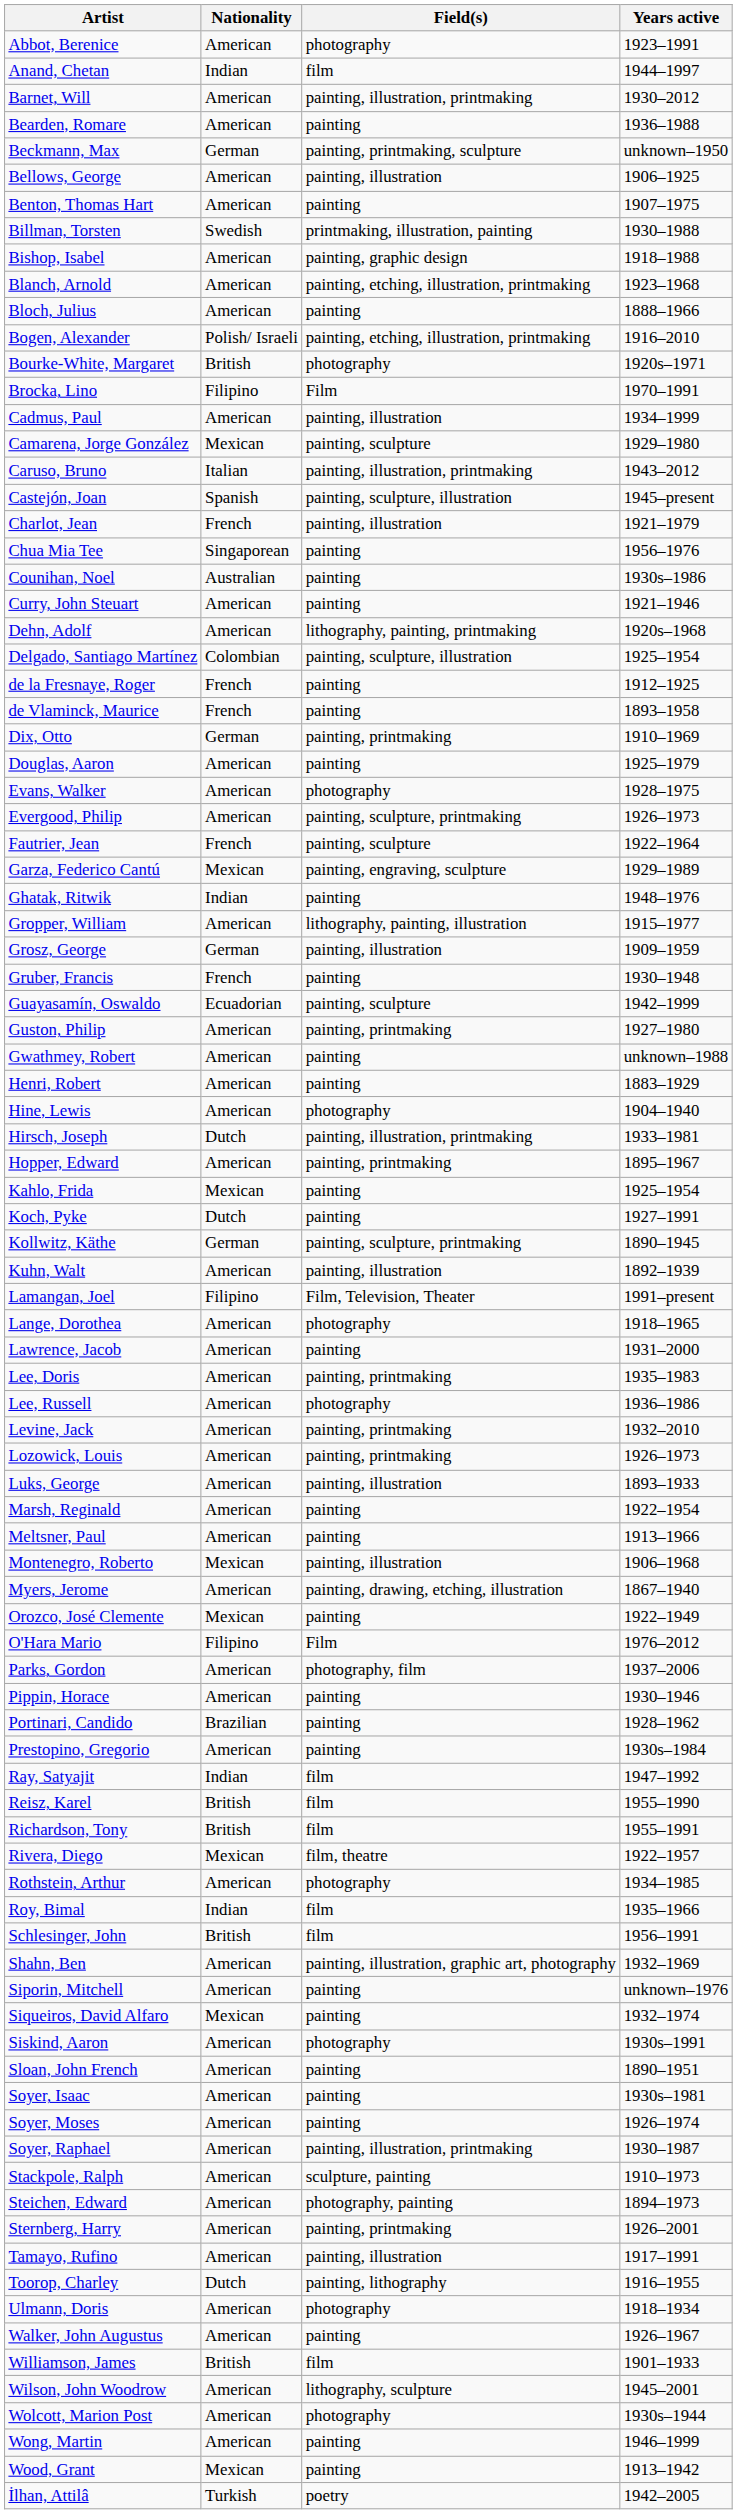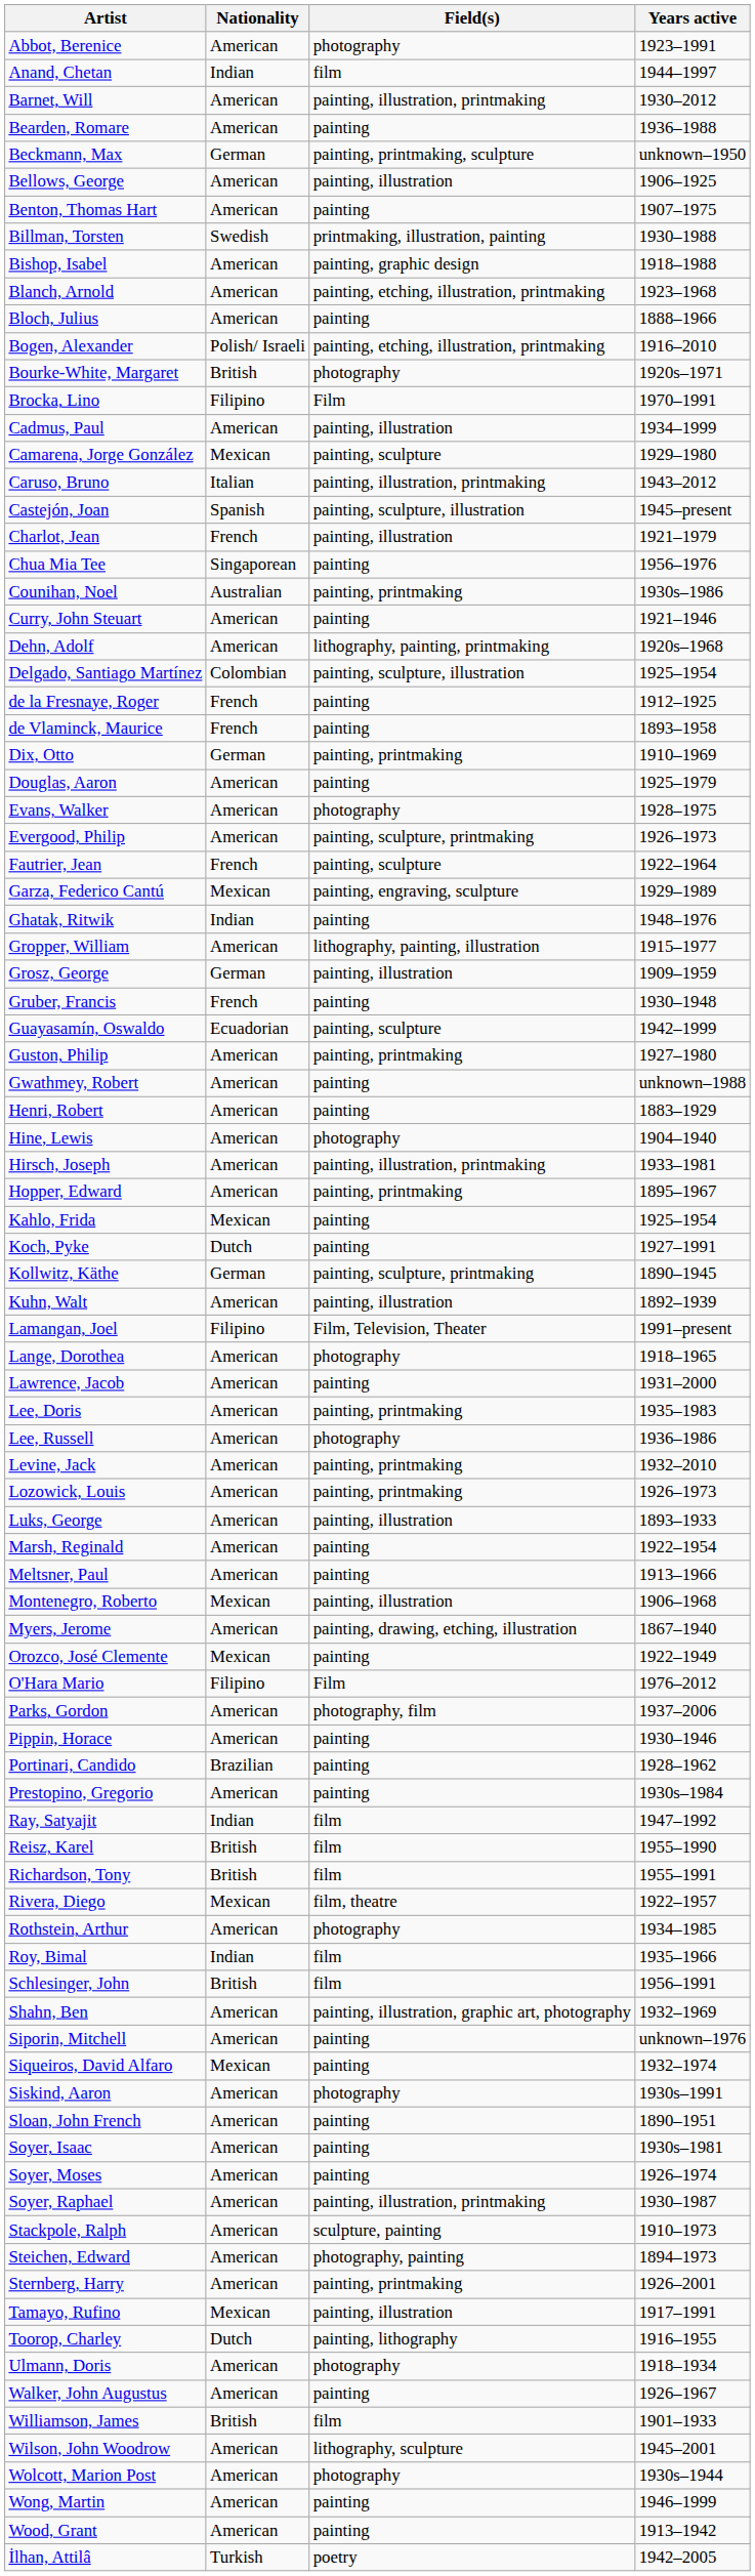 <table class="wikitable">
 <tr>
 <th>Artist</th>
 <th>Nationality</th>
 <th>Field(s)</th>
 <th>Years active</th>
 </tr>
 <tr>
 <td><a href='#'>Abbot, Berenice</a></td>
 <td>American</td>
 <td>photography</td>
 <td>1923–1991</td>
 </tr>
 <tr>
 <td><a href='#'>Anand, Chetan</a></td>
 <td>Indian</td>
 <td>film</td>
 <td>1944–1997</td>
 </tr>
 <tr>
 <td><a href='#'>Barnet, Will</a></td>
 <td>American</td>
 <td>painting, illustration, printmaking</td>
 <td>1930–2012</td>
 </tr>
 <tr>
 <td><a href='#'>Bearden, Romare</a></td>
 <td>American</td>
 <td>painting</td>
 <td>1936–1988</td>
 </tr>
 <tr>
 <td><a href='#'>Beckmann, Max</a></td>
 <td>German</td>
 <td>painting, printmaking, sculpture</td>
 <td>unknown–1950</td>
 </tr>
 <tr>
 <td><a href='#'>Bellows, George</a></td>
 <td>American</td>
 <td>painting, illustration</td>
 <td>1906–1925</td>
 </tr>
 <tr>
 <td><a href='#'>Benton, Thomas Hart</a></td>
 <td>American</td>
 <td>painting</td>
 <td>1907–1975</td>
 </tr>
 <tr>
 <td><a href='#'>Billman, Torsten</a></td>
 <td>Swedish</td>
 <td>printmaking, illustration, painting</td>
 <td>1930–1988</td>
 </tr>
 <tr>
 <td><a href='#'>Bishop, Isabel</a></td>
 <td>American</td>
 <td>painting, graphic design</td>
 <td>1918–1988</td>
 </tr>
 <tr>
 <td><a href='#'>Blanch, Arnold</a></td>
 <td>American</td>
 <td>painting, etching, illustration, printmaking</td>
 <td>1923–1968</td>
 </tr>
 <tr>
 <td><a href='#'>Bloch, Julius</a></td>
 <td>American</td>
 <td>painting</td>
 <td>1888–1966</td>
 </tr>
 <tr>
 <td><a href='#'>Bogen, Alexander</a></td>
 <td>Polish/ Israeli</td>
 <td>painting, etching, illustration, printmaking</td>
 <td>1916–2010</td>
 </tr>
 <tr>
 <td><a href='#'>Bourke-White, Margaret</a></td>
 <td>British</td>
 <td>photography</td>
 <td>1920s–1971</td>
 </tr>
 <tr>
 <td><a href='#'>Brocka, Lino</a></td>
 <td>Filipino</td>
 <td>Film</td>
 <td>1970–1991</td>
 </tr>
 <tr>
 <td><a href='#'>Cadmus, Paul</a></td>
 <td>American</td>
 <td>painting, illustration</td>
 <td>1934–1999</td>
 </tr>
 <tr>
 <td><a href='#'>Camarena, Jorge González</a></td>
 <td>Mexican</td>
 <td>painting, sculpture</td>
 <td>1929–1980</td>
 </tr>
 <tr>
 <td><a href='#'>Caruso, Bruno</a></td>
 <td>Italian</td>
 <td>painting, illustration, printmaking</td>
 <td>1943–2012</td>
 </tr>
 <tr>
 <td><a href='#'>Castejón, Joan</a></td>
 <td>Spanish</td>
 <td>painting, sculpture, illustration</td>
 <td>1945–present</td>
 </tr>
 <tr>
 <td><a href='#'>Charlot, Jean</a></td>
 <td>French</td>
 <td>painting, illustration</td>
 <td>1921–1979</td>
 </tr>
 <tr>
 <td><a href='#'>Chua Mia Tee</a></td>
 <td>Singaporean</td>
 <td>painting</td>
 <td>1956–1976</td>
 </tr>
 <tr>
 <td><a href='#'>Counihan, Noel</a></td>
 <td>Australian</td>
-<td>painting</td>
+<td>painting, printmaking</td>
 <td>1930s–1986</td>
 </tr>
 <tr>
 <td><a href='#'>Curry, John Steuart</a></td>
 <td>American</td>
 <td>painting</td>
 <td>1921–1946</td>
 </tr>
 <tr>
 <td><a href='#'>Dehn, Adolf</a></td>
 <td>American</td>
 <td>lithography, painting, printmaking</td>
 <td>1920s–1968</td>
 </tr>
 <tr>
 <td><a href='#'>Delgado, Santiago Martínez</a></td>
 <td>Colombian</td>
 <td>painting, sculpture, illustration</td>
 <td>1925–1954</td>
 </tr>
 <tr>
 <td><a href='#'>de la Fresnaye, Roger</a></td>
 <td>French</td>
 <td>painting</td>
 <td>1912–1925</td>
 </tr>
 <tr>
 <td><a href='#'>de Vlaminck, Maurice</a></td>
 <td>French</td>
 <td>painting</td>
 <td>1893–1958</td>
 </tr>
 <tr>
 <td><a href='#'>Dix, Otto</a></td>
 <td>German</td>
 <td>painting, printmaking</td>
 <td>1910–1969</td>
 </tr>
 <tr>
 <td><a href='#'>Douglas, Aaron</a></td>
 <td>American</td>
 <td>painting</td>
 <td>1925–1979</td>
 </tr>
 <tr>
 <td><a href='#'>Evans, Walker</a></td>
 <td>American</td>
 <td>photography</td>
 <td>1928–1975</td>
 </tr>
 <tr>
 <td><a href='#'>Evergood, Philip</a></td>
 <td>American</td>
 <td>painting, sculpture, printmaking</td>
 <td>1926–1973</td>
 </tr>
 <tr>
 <td><a href='#'>Fautrier, Jean</a></td>
 <td>French</td>
 <td>painting, sculpture</td>
 <td>1922–1964</td>
 </tr>
 <tr>
 <td><a href='#'>Garza, Federico Cantú</a></td>
 <td>Mexican</td>
 <td>painting, engraving, sculpture</td>
 <td>1929–1989</td>
 </tr>
 <tr>
 <td><a href='#'>Ghatak, Ritwik</a></td>
 <td>Indian</td>
 <td>painting</td>
 <td>1948–1976</td>
 </tr>
 <tr>
 <td><a href='#'>Gropper, William</a></td>
 <td>American</td>
 <td>lithography, painting, illustration</td>
 <td>1915–1977</td>
 </tr>
 <tr>
 <td><a href='#'>Grosz, George</a></td>
 <td>German</td>
 <td>painting, illustration</td>
 <td>1909–1959</td>
 </tr>
 <tr>
 <td><a href='#'>Gruber, Francis</a></td>
 <td>French</td>
 <td>painting</td>
 <td>1930–1948</td>
 </tr>
 <tr>
 <td><a href='#'>Guayasamín, Oswaldo</a></td>
 <td>Ecuadorian</td>
 <td>painting, sculpture</td>
 <td>1942–1999</td>
 </tr>
 <tr>
 <td><a href='#'>Guston, Philip</a></td>
 <td>American</td>
 <td>painting, printmaking</td>
 <td>1927–1980</td>
 </tr>
 <tr>
 <td><a href='#'>Gwathmey, Robert</a></td>
 <td>American</td>
 <td>painting</td>
 <td>unknown–1988</td>
 </tr>
 <tr>
 <td><a href='#'>Henri, Robert</a></td>
 <td>American</td>
 <td>painting</td>
 <td>1883–1929</td>
 </tr>
 <tr>
 <td><a href='#'>Hine, Lewis</a></td>
 <td>American</td>
 <td>photography</td>
 <td>1904–1940</td>
 </tr>
 <tr>
 <td><a href='#'>Hirsch, Joseph</a></td>
-<td>Dutch</td>
+<td>American</td>
 <td>painting, illustration, printmaking</td>
 <td>1933–1981</td>
 </tr>
 <tr>
 <td><a href='#'>Hopper, Edward</a></td>
 <td>American</td>
 <td>painting, printmaking</td>
 <td>1895–1967</td>
 </tr>
 <tr>
 <td><a href='#'>Kahlo, Frida</a></td>
 <td>Mexican</td>
 <td>painting</td>
 <td>1925–1954</td>
 </tr>
 <tr>
 <td><a href='#'>Koch, Pyke</a></td>
 <td>Dutch</td>
 <td>painting</td>
 <td>1927–1991</td>
 </tr>
 <tr>
 <td><a href='#'>Kollwitz, Käthe</a></td>
 <td>German</td>
 <td>painting, sculpture, printmaking</td>
 <td>1890–1945</td>
 </tr>
 <tr>
 <td><a href='#'>Kuhn, Walt</a></td>
 <td>American</td>
 <td>painting, illustration</td>
 <td>1892–1939</td>
 </tr>
 <tr>
 <td><a href='#'>Lamangan, Joel</a></td>
 <td>Filipino</td>
 <td>Film, Television, Theater</td>
 <td>1991–present</td>
 </tr>
 <tr>
 <td><a href='#'>Lange, Dorothea</a></td>
 <td>American</td>
 <td>photography</td>
 <td>1918–1965</td>
 </tr>
 <tr>
 <td><a href='#'>Lawrence, Jacob</a></td>
 <td>American</td>
 <td>painting</td>
 <td>1931–2000</td>
 </tr>
 <tr>
 <td><a href='#'>Lee, Doris</a></td>
 <td>American</td>
 <td>painting, printmaking</td>
 <td>1935–1983</td>
 </tr>
 <tr>
 <td><a href='#'>Lee, Russell</a></td>
 <td>American</td>
 <td>photography</td>
 <td>1936–1986</td>
 </tr>
 <tr>
 <td><a href='#'>Levine, Jack</a></td>
 <td>American</td>
 <td>painting, printmaking</td>
 <td>1932–2010</td>
 </tr>
 <tr>
 <td><a href='#'>Lozowick, Louis</a></td>
 <td>American</td>
 <td>painting, printmaking</td>
 <td>1926–1973</td>
 </tr>
 <tr>
 <td><a href='#'>Luks, George</a></td>
 <td>American</td>
 <td>painting, illustration</td>
 <td>1893–1933</td>
 </tr>
 <tr>
 <td><a href='#'>Marsh, Reginald</a></td>
 <td>American</td>
 <td>painting</td>
 <td>1922–1954</td>
 </tr>
 <tr>
 <td><a href='#'>Meltsner, Paul</a></td>
 <td>American</td>
 <td>painting</td>
 <td>1913–1966</td>
 </tr>
 <tr>
 <td><a href='#'>Montenegro, Roberto</a></td>
 <td>Mexican</td>
 <td>painting, illustration</td>
 <td>1906–1968</td>
 </tr>
 <tr>
 <td><a href='#'>Myers, Jerome</a></td>
 <td>American</td>
 <td>painting, drawing, etching, illustration</td>
 <td>1867–1940</td>
 </tr>
 <tr>
 <td><a href='#'>Orozco, José Clemente</a></td>
 <td>Mexican</td>
 <td>painting</td>
 <td>1922–1949</td>
 </tr>
 <tr>
 <td><a href='#'>O'Hara Mario</a></td>
 <td>Filipino</td>
 <td>Film</td>
 <td>1976–2012</td>
 </tr>
 <tr>
 <td><a href='#'>Parks, Gordon</a></td>
 <td>American</td>
 <td>photography, film</td>
 <td>1937–2006</td>
 </tr>
 <tr>
 <td><a href='#'>Pippin, Horace</a></td>
 <td>American</td>
 <td>painting</td>
 <td>1930–1946</td>
 </tr>
 <tr>
 <td><a href='#'>Portinari, Candido</a></td>
 <td>Brazilian</td>
 <td>painting</td>
 <td>1928–1962</td>
 </tr>
 <tr>
 <td><a href='#'>Prestopino, Gregorio</a></td>
 <td>American</td>
 <td>painting</td>
 <td>1930s–1984</td>
 </tr>
 <tr>
 <td><a href='#'>Ray, Satyajit</a></td>
 <td>Indian</td>
 <td>film</td>
 <td>1947–1992</td>
 </tr>
 <tr>
 <td><a href='#'>Reisz, Karel</a></td>
 <td>British</td>
 <td>film</td>
 <td>1955–1990</td>
 </tr>
 <tr>
 <td><a href='#'>Richardson, Tony</a></td>
 <td>British</td>
 <td>film</td>
 <td>1955–1991</td>
 </tr>
 <tr>
 <td><a href='#'>Rivera, Diego</a></td>
 <td>Mexican</td>
 <td>film, theatre</td>
 <td>1922–1957</td>
 </tr>
 <tr>
 <td><a href='#'>Rothstein, Arthur</a></td>
 <td>American</td>
 <td>photography</td>
 <td>1934–1985</td>
 </tr>
 <tr>
 <td><a href='#'>Roy, Bimal</a></td>
 <td>Indian</td>
 <td>film</td>
 <td>1935–1966</td>
 </tr>
 <tr>
 <td><a href='#'>Schlesinger, John</a></td>
 <td>British</td>
 <td>film</td>
 <td>1956–1991</td>
 </tr>
 <tr>
 <td><a href='#'>Shahn, Ben</a></td>
 <td>American</td>
 <td>painting, illustration, graphic art, photography</td>
 <td>1932–1969</td>
 </tr>
 <tr>
 <td><a href='#'>Siporin, Mitchell</a></td>
 <td>American</td>
 <td>painting</td>
 <td>unknown–1976</td>
 </tr>
 <tr>
 <td><a href='#'>Siqueiros, David Alfaro</a></td>
 <td>Mexican</td>
 <td>painting</td>
 <td>1932–1974</td>
 </tr>
 <tr>
 <td><a href='#'>Siskind, Aaron</a></td>
 <td>American</td>
 <td>photography</td>
 <td>1930s–1991</td>
 </tr>
 <tr>
 <td><a href='#'>Sloan, John French</a></td>
 <td>American</td>
 <td>painting</td>
 <td>1890–1951</td>
 </tr>
 <tr>
 <td><a href='#'>Soyer, Isaac</a></td>
 <td>American</td>
 <td>painting</td>
 <td>1930s–1981</td>
 </tr>
 <tr>
 <td><a href='#'>Soyer, Moses</a></td>
 <td>American</td>
 <td>painting</td>
 <td>1926–1974</td>
 </tr>
 <tr>
 <td><a href='#'>Soyer, Raphael</a></td>
 <td>American</td>
 <td>painting, illustration, printmaking</td>
 <td>1930–1987</td>
 </tr>
 <tr>
 <td><a href='#'>Stackpole, Ralph</a></td>
 <td>American</td>
 <td>sculpture, painting</td>
 <td>1910–1973</td>
 </tr>
 <tr>
 <td><a href='#'>Steichen, Edward</a></td>
 <td>American</td>
 <td>photography, painting</td>
 <td>1894–1973</td>
 </tr>
 <tr>
 <td><a href='#'>Sternberg, Harry</a></td>
 <td>American</td>
 <td>painting, printmaking</td>
 <td>1926–2001</td>
 </tr>
 <tr>
 <td><a href='#'>Tamayo, Rufino</a></td>
-<td>American</td>
+<td>Mexican</td>
 <td>painting, illustration</td>
 <td>1917–1991</td>
 </tr>
 <tr>
 <td><a href='#'>Toorop, Charley</a></td>
 <td>Dutch</td>
 <td>painting, lithography</td>
 <td>1916–1955</td>
 </tr>
 <tr>
 <td><a href='#'>Ulmann, Doris</a></td>
 <td>American</td>
 <td>photography</td>
 <td>1918–1934</td>
 </tr>
 <tr>
 <td><a href='#'>Walker, John Augustus</a></td>
 <td>American</td>
 <td>painting</td>
 <td>1926–1967</td>
 </tr>
 <tr>
 <td><a href='#'>Williamson, James</a></td>
 <td>British</td>
 <td>film</td>
 <td>1901–1933</td>
 </tr>
 <tr>
 <td><a href='#'>Wilson, John Woodrow</a></td>
 <td>American</td>
 <td>lithography, sculpture</td>
 <td>1945–2001</td>
 </tr>
 <tr>
 <td><a href='#'>Wolcott, Marion Post</a></td>
 <td>American</td>
 <td>photography</td>
 <td>1930s–1944</td>
 </tr>
 <tr>
 <td><a href='#'>Wong, Martin</a></td>
 <td>American</td>
 <td>painting</td>
 <td>1946–1999</td>
 </tr>
 <tr>
 <td><a href='#'>Wood, Grant</a></td>
-<td>Mexican</td>
+<td>American</td>
 <td>painting</td>
 <td>1913–1942</td>
 </tr>
 <tr>
 <td><a href='#'>İlhan, Attilâ</a></td>
 <td>Turkish</td>
 <td>poetry</td>
 <td>1942–2005</td>
 </tr>
 </table>
